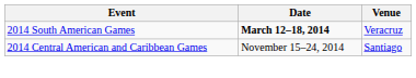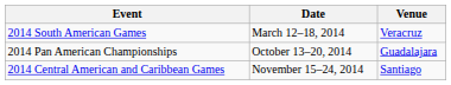 <table class="wikitable" width=600>
 <tr>
 <th>Event</th>
 <th>Date</th>
 <th>Venue</th>
 </tr>
 <tr>
 <td><a href='#'>2014 South American Games</a></td>
-<td><strong>March 12–18, 2014</strong></td>
+<td>March 12–18, 2014</td>
 <td> <a href='#'>Veracruz</a></td>
+</tr>
+<tr>
+<td>2014 Pan American Championships</td>
+<td>October 13–20, 2014</td>
+<td> <a href='#'>Guadalajara</a></td>
 </tr>
 <tr>
 <td><a href='#'>2014 Central American and Caribbean Games</a></td>
 <td>November 15–24, 2014</td>
 <td> <a href='#'>Santiago</a></td>
 </tr>
 </table>
